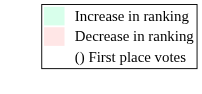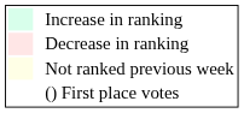 <table style="border:1px solid black; float:right;">
 <tr>
 <td style="background:#D8FFEB; width:20px;"></td>
 <td> </td>
 <td>Increase in ranking</td>
 </tr>
 <tr>
 <td style="background:#FFE6E6; width:20px;"></td>
 <td> </td>
 <td>Decrease in ranking</td>
 </tr>
 <tr>
+<td style="background:#FFFFE6; width:20px;"></td>
+<td> </td>
+<td>Not ranked previous week</td>
+</tr>
+<tr>
 <td style="background:#FFFFFF; width:20px;"></td>
 <td> </td>
 <td>() First place votes</td>
 </tr>
 </table>
